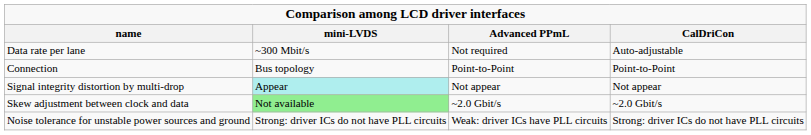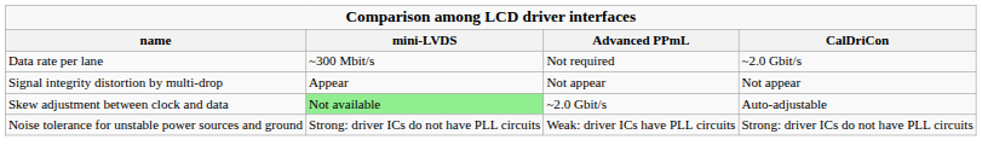 <table class="wikitable">
 <tr>
 <td style="background-color:#f8f8f8" align="center" colspan="4"><big><strong>Comparison among LCD driver interfaces</strong></big></td>
 </tr>
 <tr>
 <th>name</th>
 <th>mini-LVDS</th>
 <th>Advanced PPmL</th>
 <th>CalDriCon</th>
 </tr>
 <tr>
 <td>Data rate per lane</td>
 <td>~300 Mbit/s</td>
 <td>Not required</td>
-<td>Auto-adjustable</td>
-</tr>
-<tr>
-<td>Connection</td>
-<td>Bus topology</td>
-<td>Point-to-Point</td>
-<td>Point-to-Point</td>
+<td>~2.0 Gbit/s</td>
 </tr>
 <tr>
 <td>Signal integrity distortion by multi-drop</td>
-<td style="background: paleturquoise;">Appear</td>
+<td>Appear</td>
 <td>Not appear</td>
 <td>Not appear</td>
 </tr>
 <tr>
 <td>Skew adjustment between clock and data</td>
 <td style="background: lightgreen;">Not available</td>
 <td>~2.0 Gbit/s</td>
-<td>~2.0 Gbit/s</td>
+<td>Auto-adjustable</td>
 </tr>
 <tr>
 <td>Noise tolerance for unstable power sources and ground</td>
 <td>Strong: driver ICs do not have PLL circuits</td>
 <td>Weak: driver ICs have PLL circuits</td>
 <td>Strong: driver ICs do not have PLL circuits</td>
 </tr>
 </table>
